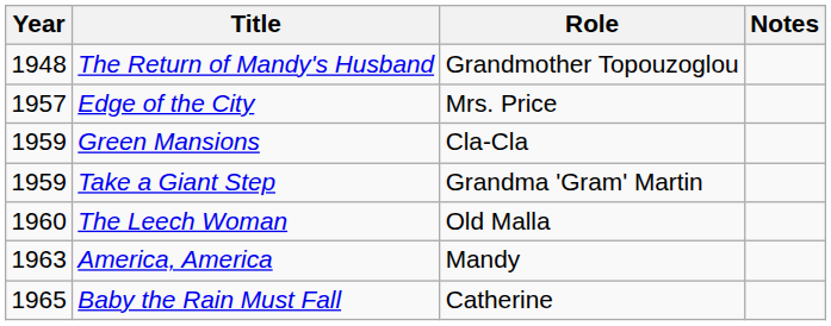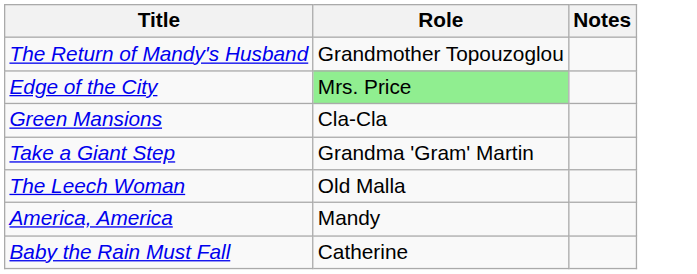 <table class="wikitable">
 <tr>
-<th>Year</th>
 <th>Title</th>
 <th>Role</th>
 <th>Notes</th>
 </tr>
 <tr>
-<td>1948</td>
 <td><em><a href='#'>The Return of Mandy's Husband</a></em></td>
 <td>Grandmother Topouzoglou</td>
 <td></td>
 </tr>
 <tr>
-<td>1957</td>
 <td><em><a href='#'>Edge of the City</a></em></td>
-<td>Mrs. Price</td>
+<td style="background: lightgreen;">Mrs. Price</td>
 <td></td>
 </tr>
 <tr>
-<td>1959</td>
 <td><em><a href='#'>Green Mansions</a></em></td>
 <td>Cla-Cla</td>
 <td></td>
 </tr>
 <tr>
-<td>1959</td>
 <td><em><a href='#'>Take a Giant Step</a></em></td>
 <td>Grandma 'Gram' Martin</td>
 <td></td>
 </tr>
 <tr>
-<td>1960</td>
 <td><em><a href='#'>The Leech Woman</a></em></td>
 <td>Old Malla</td>
 <td></td>
 </tr>
 <tr>
-<td>1963</td>
 <td><em><a href='#'>America, America</a></em></td>
 <td>Mandy</td>
 <td></td>
 </tr>
 <tr>
-<td>1965</td>
 <td><em><a href='#'>Baby the Rain Must Fall</a></em></td>
 <td>Catherine</td>
 <td></td>
 </tr>
 </table>
